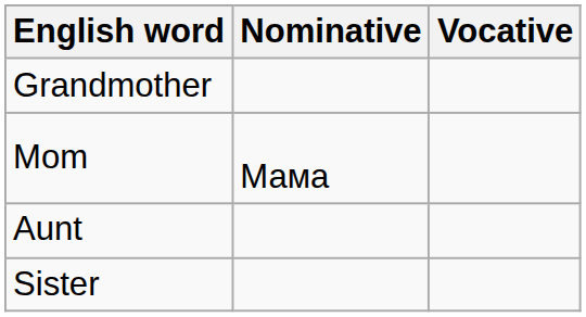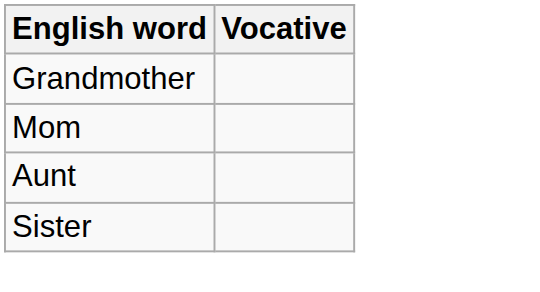 <table class="wikitable">
 <tr>
 <th>English word</th>
-<th>Nominative</th>
 <th>Vocative</th>
 </tr>
 <tr>
 <td>Grandmother</td>
 <td> </td>
-<td> </td>
 </tr>
 <tr>
 <td>Mom</td>
-<td> <br> Мама </td>
 <td> <br> </td>
 </tr>
 <tr>
 <td>Aunt</td>
 <td> </td>
-<td> </td>
 </tr>
 <tr>
 <td>Sister</td>
 <td> </td>
-<td> </td>
 </tr>
 </table>
